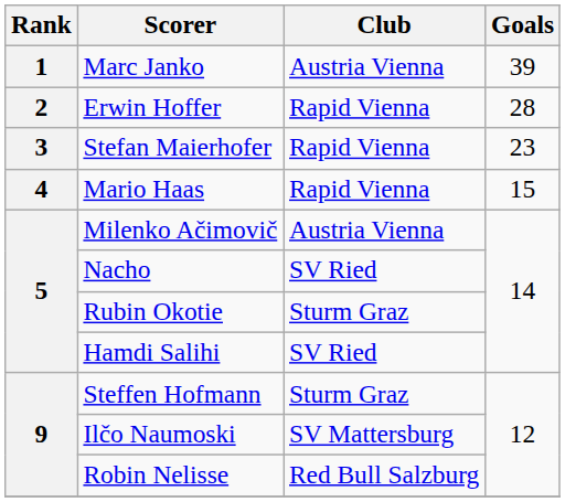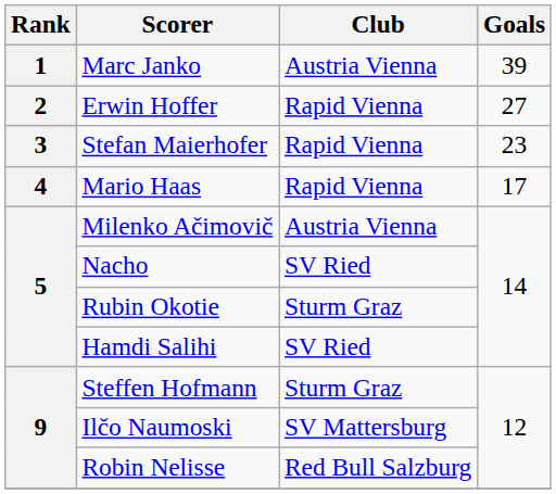 <table class="wikitable" style="text-align:center">
 <tr>
 <th>Rank</th>
 <th>Scorer</th>
 <th>Club</th>
 <th>Goals</th>
 </tr>
 <tr>
 <th>1</th>
 <td align="left"> <a href='#'>Marc Janko</a></td>
 <td align="left"><a href='#'>Austria Vienna</a></td>
 <td>39</td>
 </tr>
 <tr>
 <th>2</th>
 <td align="left"> <a href='#'>Erwin Hoffer</a></td>
 <td align="left"><a href='#'>Rapid Vienna</a></td>
-<td>28</td>
+<td>27</td>
 </tr>
 <tr>
 <th>3</th>
 <td align="left"> <a href='#'>Stefan Maierhofer</a></td>
 <td align="left"><a href='#'>Rapid Vienna</a></td>
 <td>23</td>
 </tr>
 <tr>
 <th>4</th>
 <td align="left"> <a href='#'>Mario Haas</a></td>
 <td align="left"><a href='#'>Rapid Vienna</a></td>
-<td>15</td>
+<td>17</td>
 </tr>
 <tr>
 <th rowspan="4">5</th>
 <td align="left"> <a href='#'>Milenko Ačimovič</a></td>
 <td align="left"><a href='#'>Austria Vienna</a></td>
 <td rowspan="4">14</td>
 </tr>
 <tr>
 <td align="left"> <a href='#'>Nacho</a></td>
 <td align="left"><a href='#'>SV Ried</a></td>
 </tr>
 <tr>
 <td align="left"> <a href='#'>Rubin Okotie</a></td>
 <td align="left"><a href='#'>Sturm Graz</a></td>
 </tr>
 <tr>
 <td align="left"> <a href='#'>Hamdi Salihi</a></td>
 <td align="left"><a href='#'>SV Ried</a></td>
 </tr>
 <tr>
 <th rowspan="3">9</th>
 <td align="left"> <a href='#'>Steffen Hofmann</a></td>
 <td align="left"><a href='#'>Sturm Graz</a></td>
 <td rowspan="3">12</td>
 </tr>
 <tr>
 <td align="left"> <a href='#'>Ilčo Naumoski</a></td>
 <td align="left"><a href='#'>SV Mattersburg</a></td>
 </tr>
 <tr>
 <td align="left"> <a href='#'>Robin Nelisse</a></td>
 <td align="left"><a href='#'>Red Bull Salzburg</a></td>
 </tr>
 <tr>
 </tr>
 </table>
